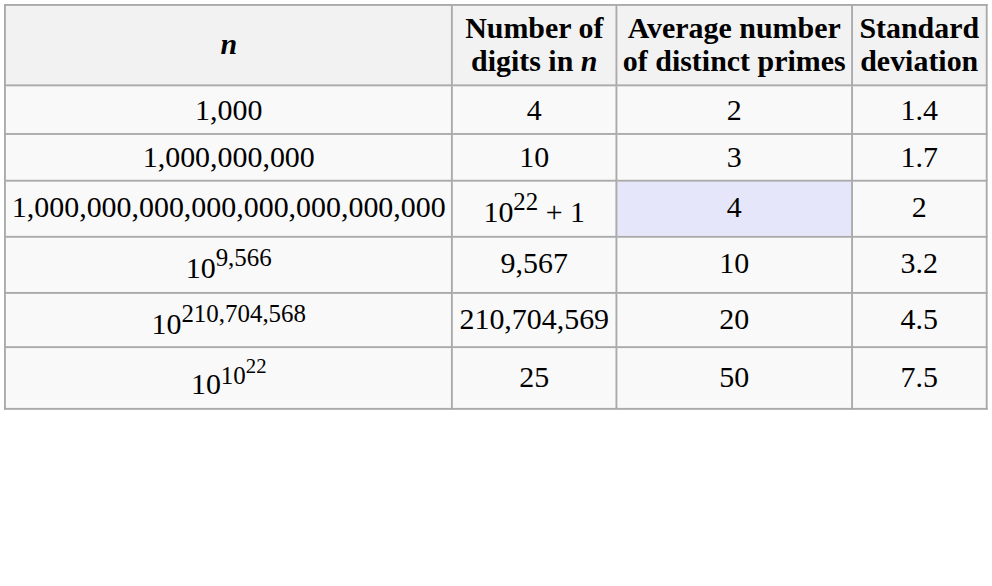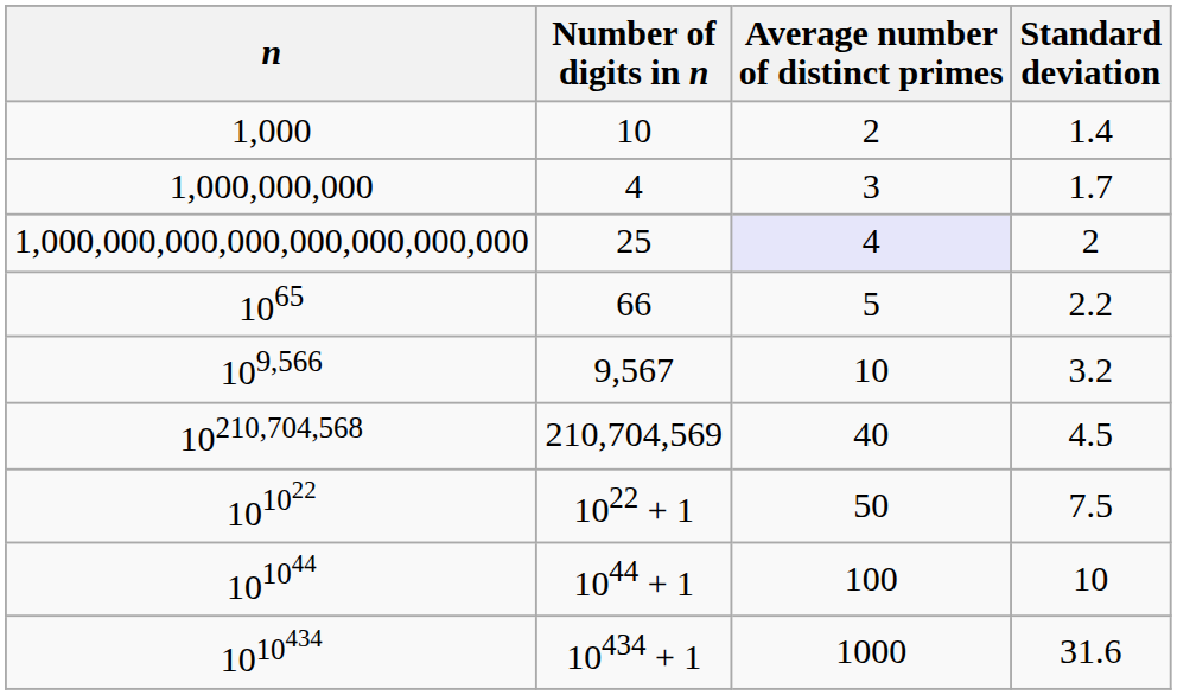 <table class="wikitable" border="2" style="text-align:center">
 <tr>
 <th><em>n</em></th>
 <th>Number of<br>digits in <em>n</em></th>
 <th>Average number<br>of distinct primes</th>
 <th>Standard<br>deviation</th>
 </tr>
 <tr>
 <td>1,000</td>
-<td>4</td>
+<td>10</td>
 <td>2</td>
 <td>1.4</td>
 </tr>
 <tr>
 <td>1,000,000,000</td>
-<td>10</td>
+<td>4</td>
 <td>3</td>
 <td>1.7</td>
 </tr>
 <tr>
 <td>1,000,000,000,000,000,000,000,000</td>
-<td>10<sup>22</sup> + 1</td>
+<td>25</td>
 <td style="background: lavender;">4</td>
 <td>2</td>
+</tr>
+<tr>
+<td>10<sup>65</sup></td>
+<td>66</td>
+<td>5</td>
+<td>2.2</td>
 </tr>
 <tr>
 <td>10<sup>9,566</sup></td>
 <td>9,567</td>
 <td>10</td>
 <td>3.2</td>
 </tr>
 <tr>
 <td>10<sup>210,704,568</sup></td>
 <td>210,704,569</td>
-<td>20</td>
+<td>40</td>
 <td>4.5</td>
 </tr>
 <tr>
 <td>10<sup>10<sup>22</sup></sup></td>
-<td>25</td>
+<td>10<sup>22</sup> + 1</td>
 <td>50</td>
 <td>7.5</td>
 </tr>
+<tr>
+<td>10<sup>10<sup>44</sup></sup></td>
+<td>10<sup>44</sup> + 1</td>
+<td>100</td>
+<td>10</td>
+</tr>
+<tr>
+<td>10<sup>10<sup>434</sup></sup></td>
+<td>10<sup>434</sup> + 1</td>
+<td>1000</td>
+<td>31.6</td>
+</tr>
 </table>
